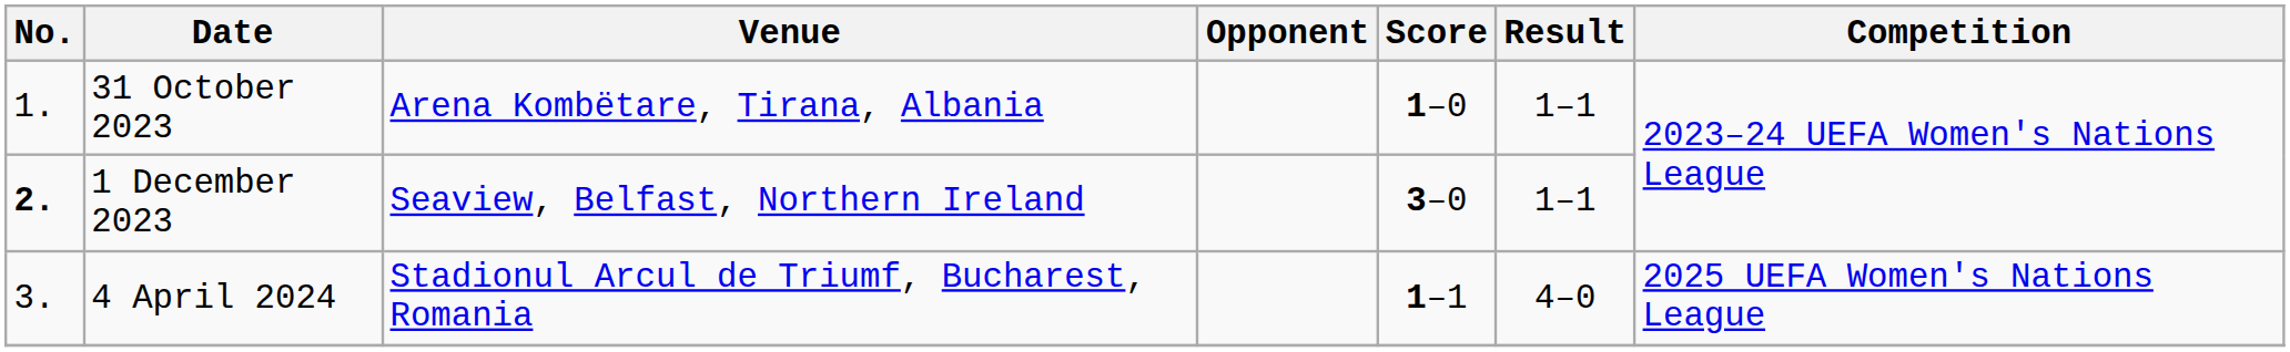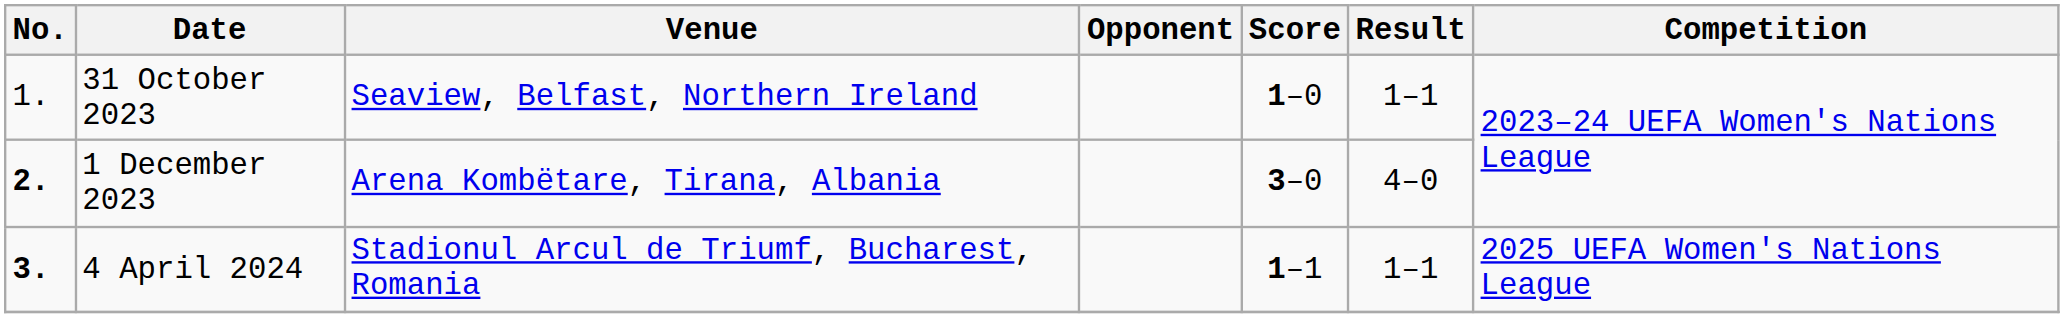 <table class="wikitable">
 <tr>
 <th>No.</th>
 <th>Date</th>
 <th>Venue</th>
 <th>Opponent</th>
 <th>Score</th>
 <th>Result</th>
 <th>Competition</th>
 </tr>
 <tr>
 <td>1.</td>
 <td>31 October 2023</td>
-<td><a href='#'>Arena Kombëtare</a>, <a href='#'>Tirana</a>, <a href='#'>Albania</a></td>
+<td><a href='#'>Seaview</a>, <a href='#'>Belfast</a>, <a href='#'>Northern Ireland</a></td>
 <td></td>
 <td align=center><strong>1</strong>–0</td>
 <td align=center>1–1</td>
 <td rowspan=2><a href='#'>2023–24 UEFA Women's Nations League</a></td>
 </tr>
 <tr>
 <td><strong>2.</strong></td>
 <td>1 December 2023</td>
-<td><a href='#'>Seaview</a>, <a href='#'>Belfast</a>, <a href='#'>Northern Ireland</a></td>
+<td><a href='#'>Arena Kombëtare</a>, <a href='#'>Tirana</a>, <a href='#'>Albania</a></td>
 <td></td>
 <td align=center><strong>3</strong>–0</td>
-<td align=center>1–1</td>
+<td align=center>4–0</td>
 </tr>
 <tr>
-<td>3.</td>
+<td><strong>3.</strong></td>
 <td>4 April 2024</td>
 <td><a href='#'>Stadionul Arcul de Triumf</a>, <a href='#'>Bucharest</a>, <a href='#'>Romania</a></td>
 <td></td>
 <td align=center><strong>1</strong>–1</td>
-<td align=center>4–0</td>
+<td align=center>1–1</td>
 <td><a href='#'>2025 UEFA Women's Nations League</a></td>
 </tr>
 <tr>
 </tr>
 </table>
